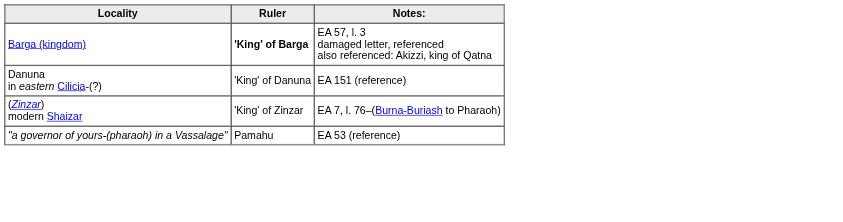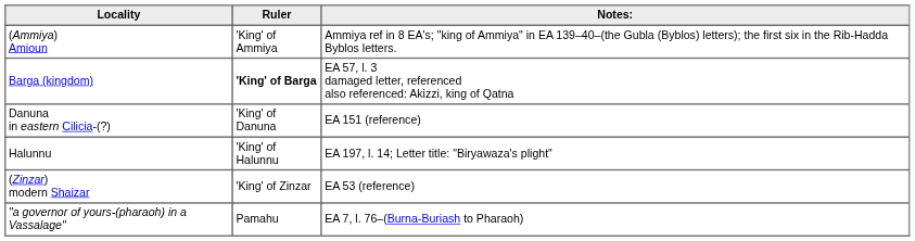 <table cellspacing=0 cellpadding=4 border=1>
 <tr bgcolor="#ececec" style="text-align:center;">
 <th>Locality</th>
 <th>Ruler</th>
 <th>Notes:</th>
+</tr>
+<tr>
+<td>(<em>Ammiya</em>)<br><a href='#'>Amioun</a></td>
+<td>'King' of Ammiya</td>
+<td>Ammiya ref in 8 EA's; "king of Ammiya" in EA 139–40–(the Gubla (Byblos) letters); the first six in the Rib-Hadda Byblos letters.</td>
 </tr>
 <tr>
 <td><a href='#'>Barga (kingdom)</a></td>
 <td><strong>'King' of Barga</strong></td>
 <td>EA 57, l. 3 <br>damaged letter, referenced<br>also referenced: Akizzi, king of Qatna</td>
 </tr>
 <tr>
 <td>Danuna<br>in <em>eastern</em> <a href='#'>Cilicia</a>-(?)</td>
 <td>'King' of Danuna</td>
 <td>EA 151 (reference)</td>
 </tr>
 <tr>
+<td>Halunnu</td>
+<td>'King' of Halunnu</td>
+<td>EA 197, l. 14; Letter title: "Biryawaza's plight"</td>
+</tr>
+<tr>
 <td>(<em><a href='#'>Zinzar</a></em>)<br>modern <a href='#'>Shaizar</a></td>
 <td>'King' of Zinzar</td>
-<td>EA 7, l. 76–(<a href='#'>Burna-Buriash</a> to Pharaoh)</td>
+<td>EA 53 (reference)</td>
 </tr>
 <tr>
 <td><em> "a governor of yours-(pharaoh) in a Vassalage" </em></td>
 <td>Pamahu</td>
-<td>EA 53 (reference)</td>
+<td>EA 7, l. 76–(<a href='#'>Burna-Buriash</a> to Pharaoh)</td>
 </tr>
 </table>
